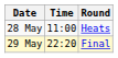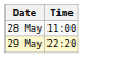 <table class="wikitable">
 <tr>
 <th>Date</th>
 <th>Time</th>
-<th>Round</th>
 </tr>
 <tr>
 <td>28 May</td>
 <td>11:00</td>
-<td><a href='#'>Heats</a></td>
 </tr>
 <tr style=background:lemonchiffon>
 <td>29 May</td>
 <td>22:20</td>
-<td><a href='#'>Final</a></td>
 </tr>
 </table>
